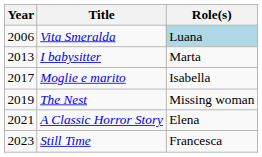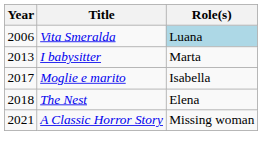 <table class="wikitable plainrowheaders sortable">
 <tr>
 <th scope="col">Year</th>
 <th scope="col">Title</th>
 <th scope="col">Role(s)</th>
 </tr>
 <tr>
 <td>2006</td>
 <td><em><a href='#'>Vita Smeralda</a></em></td>
 <td style="background: lightblue;">Luana</td>
 </tr>
 <tr>
 <td>2013</td>
 <td><em><a href='#'>I babysitter</a></em></td>
 <td>Marta</td>
 </tr>
 <tr>
 <td>2017</td>
 <td><em><a href='#'>Moglie e marito</a></em></td>
 <td>Isabella</td>
 </tr>
 <tr>
-<td>2019</td>
+<td>2018</td>
 <td><em><a href='#'>The Nest</a></em></td>
-<td>Missing woman</td>
+<td>Elena</td>
 </tr>
 <tr>
 <td>2021</td>
 <td><em><a href='#'>A Classic Horror Story</a></em></td>
-<td>Elena</td>
-</tr>
-<tr>
-<td>2023</td>
-<td><em><a href='#'>Still Time</a></em></td>
-<td>Francesca</td>
+<td>Missing woman</td>
 </tr>
 </table>
